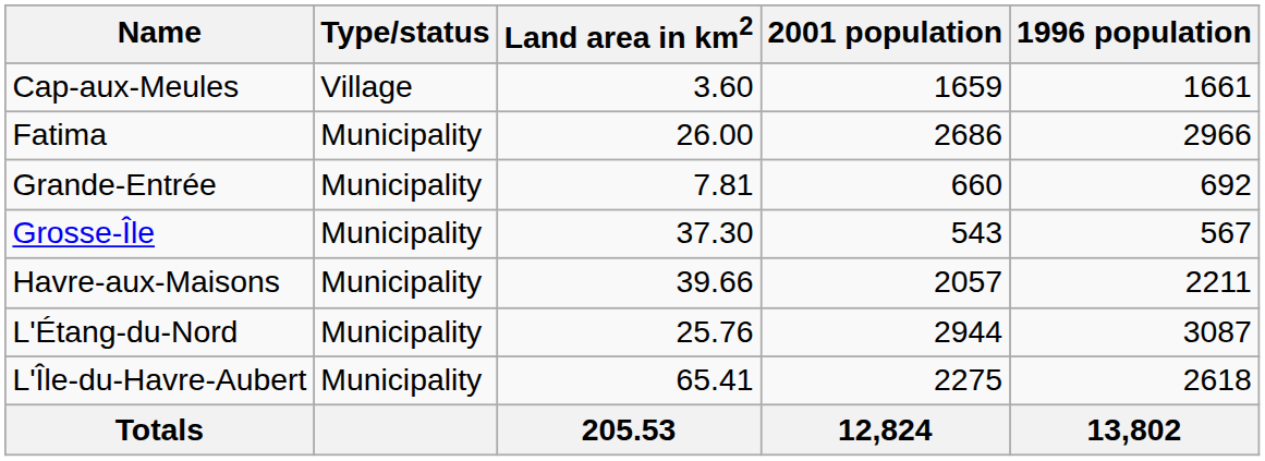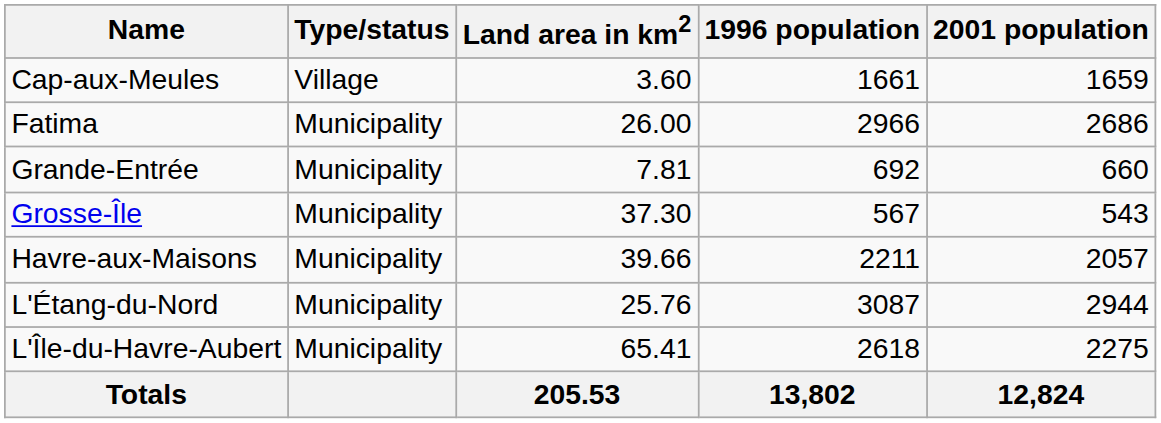 <table class="wikitable sortable">
 <tr>
 <th>Name</th>
 <th>Type/status</th>
 <th>Land area in km<sup>2</sup></th>
+<th>1996 population</th>
 <th>2001 population</th>
-<th>1996 population</th>
 </tr>
 <tr>
 <td>Cap-aux-Meules</td>
 <td>Village</td>
 <td align="right">3.60</td>
+<td align="right">1661</td>
 <td align="right">1659</td>
-<td align="right">1661</td>
 </tr>
 <tr>
 <td>Fatima</td>
 <td>Municipality</td>
 <td align="right">26.00</td>
+<td align="right">2966</td>
 <td align="right">2686</td>
-<td align="right">2966</td>
 </tr>
 <tr>
 <td>Grande-Entrée</td>
 <td>Municipality</td>
 <td align="right">7.81</td>
+<td align="right">692</td>
 <td align="right">660</td>
-<td align="right">692</td>
 </tr>
 <tr>
 <td><a href='#'>Grosse-Île</a></td>
 <td>Municipality</td>
 <td align="right">37.30</td>
+<td align="right">567</td>
 <td align="right">543</td>
-<td align="right">567</td>
 </tr>
 <tr>
 <td>Havre-aux-Maisons</td>
 <td>Municipality</td>
 <td align="right">39.66</td>
+<td align="right">2211</td>
 <td align="right">2057</td>
-<td align="right">2211</td>
 </tr>
 <tr>
 <td>L'Étang-du-Nord</td>
 <td>Municipality</td>
 <td align="right">25.76</td>
+<td align="right">3087</td>
 <td align="right">2944</td>
-<td align="right">3087</td>
 </tr>
 <tr>
 <td>L'Île-du-Havre-Aubert</td>
 <td>Municipality</td>
 <td align="right">65.41</td>
+<td align="right">2618</td>
 <td align="right">2275</td>
-<td align="right">2618</td>
 </tr>
 <tr>
 <th>Totals</th>
 <th></th>
 <th>205.53</th>
+<th>13,802</th>
 <th>12,824</th>
-<th>13,802</th>
 </tr>
 </table>
